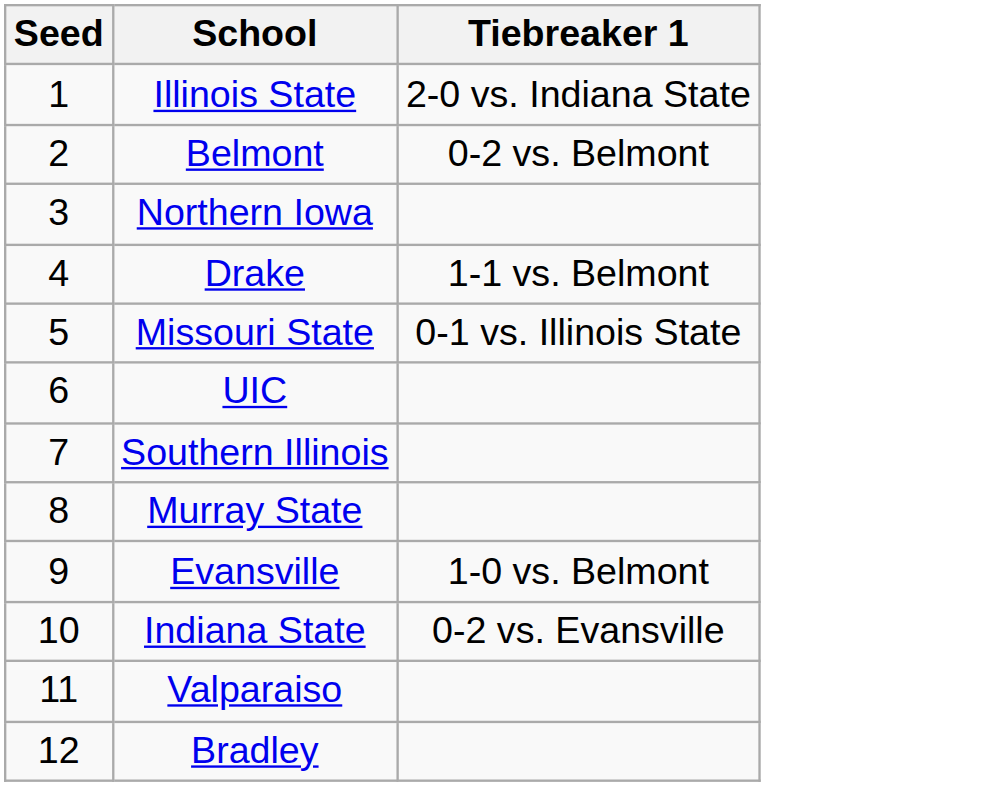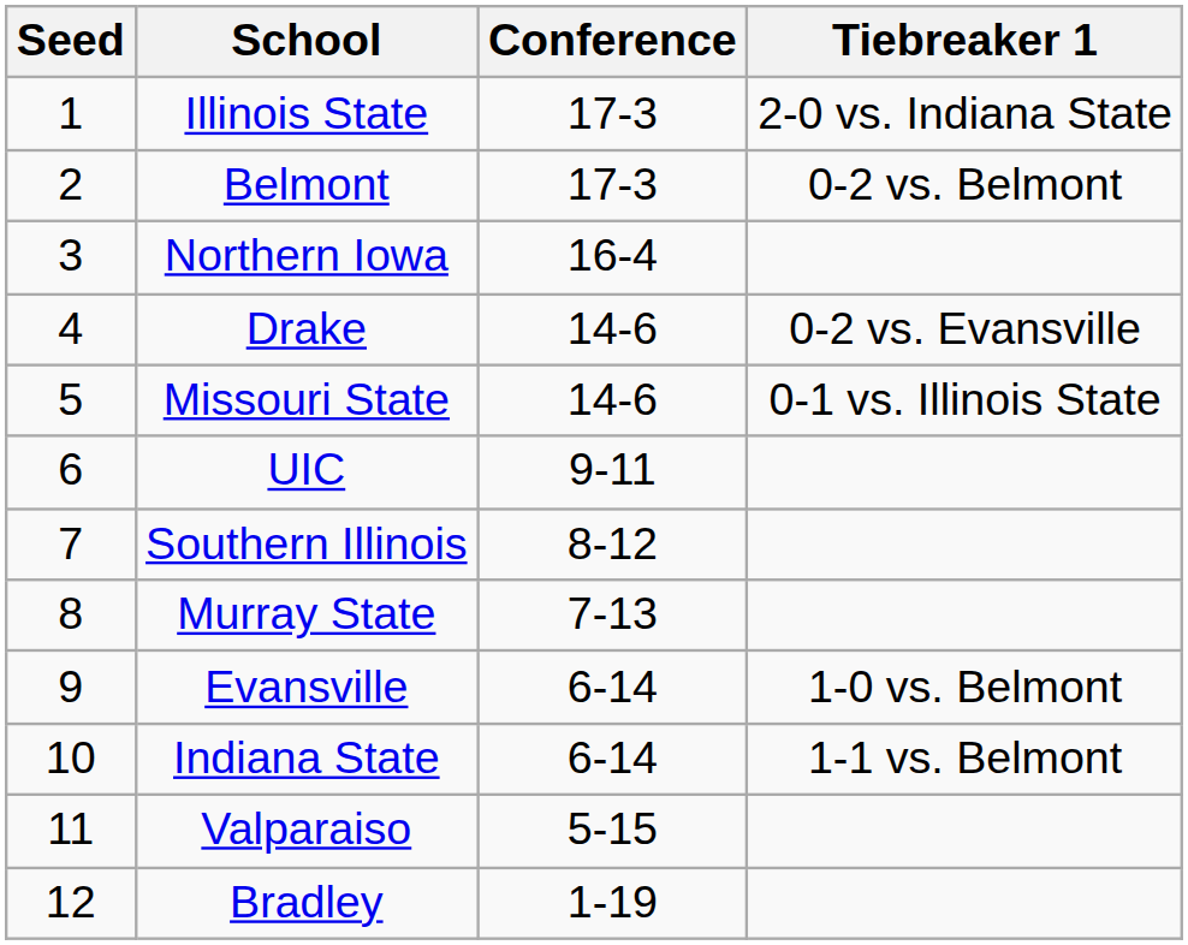 <table class="wikitable" style="text-align:center">
 <tr>
 <th>Seed</th>
 <th>School</th>
+<th>Conference</th>
 <th>Tiebreaker 1</th>
 </tr>
 <tr>
 <td>1</td>
 <td><a href='#'>Illinois State</a></td>
+<td>17-3</td>
 <td>2-0 vs. Indiana State</td>
 </tr>
 <tr>
 <td>2</td>
 <td><a href='#'>Belmont</a></td>
+<td>17-3</td>
 <td>0-2 vs. Belmont</td>
 </tr>
 <tr>
 <td>3</td>
 <td><a href='#'>Northern Iowa</a></td>
+<td>16-4</td>
 <td></td>
 </tr>
 <tr>
 <td>4</td>
 <td><a href='#'>Drake</a></td>
-<td>1-1 vs. Belmont</td>
+<td>14-6</td>
+<td>0-2 vs. Evansville</td>
 </tr>
 <tr>
 <td>5</td>
 <td><a href='#'>Missouri State</a></td>
+<td>14-6</td>
 <td>0-1 vs. Illinois State</td>
 </tr>
 <tr>
 <td>6</td>
 <td><a href='#'>UIC</a></td>
+<td>9-11</td>
 <td></td>
 </tr>
 <tr>
 <td>7</td>
 <td><a href='#'>Southern Illinois</a></td>
+<td>8-12</td>
 <td></td>
 </tr>
 <tr>
 <td>8</td>
 <td><a href='#'>Murray State</a></td>
+<td>7-13</td>
 <td></td>
 </tr>
 <tr>
 <td>9</td>
 <td><a href='#'>Evansville</a></td>
+<td>6-14</td>
 <td>1-0 vs. Belmont</td>
 </tr>
 <tr>
 <td>10</td>
 <td><a href='#'>Indiana State</a></td>
-<td>0-2 vs. Evansville</td>
+<td>6-14</td>
+<td>1-1 vs. Belmont</td>
 </tr>
 <tr>
 <td>11</td>
 <td><a href='#'>Valparaiso</a></td>
+<td>5-15</td>
 <td></td>
 </tr>
 <tr>
 <td>12</td>
 <td><a href='#'>Bradley</a></td>
+<td>1-19</td>
 <td></td>
 </tr>
 </table>
